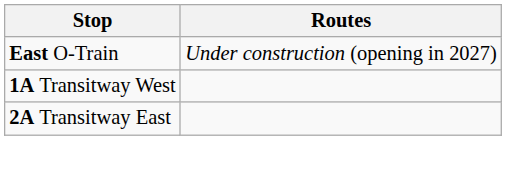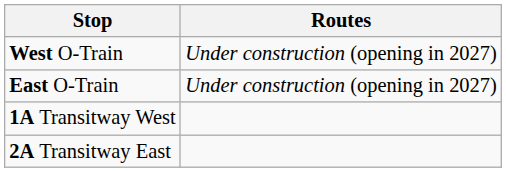 <table class="wikitable">
 <tr>
 <th>Stop</th>
 <th>Routes</th>
+</tr>
+<tr>
+<td><strong>West</strong> O-Train</td>
+<td>  <em>Under construction</em> (opening in 2027)</td>
 </tr>
 <tr>
 <td><strong>East</strong> O-Train</td>
 <td>  <em>Under construction</em> (opening in 2027)</td>
 </tr>
 <tr>
 <td><strong>1A</strong> Transitway West</td>
 <td>                     </td>
 </tr>
 <tr>
 <td><strong>2A</strong> Transitway East</td>
 <td>           </td>
 </tr>
 </table>
